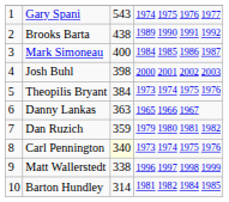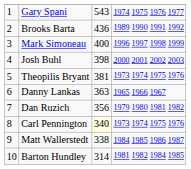 <table class="wikitable">
 <tr>
 </tr>
 <tr>
 <td>1</td>
 <td><a href='#'>Gary Spani</a></td>
 <td>543</td>
 <td style="font-size:80%;"><a href='#'>1974</a> <a href='#'>1975</a> <a href='#'>1976</a> <a href='#'>1977</a></td>
 </tr>
 <tr>
 <td>2</td>
 <td>Brooks Barta</td>
-<td>438</td>
+<td>436</td>
 <td style="font-size:80%;"><a href='#'>1989</a> <a href='#'>1990</a> <a href='#'>1991</a> <a href='#'>1992</a></td>
 </tr>
 <tr>
 <td>3</td>
 <td><a href='#'>Mark Simoneau</a></td>
 <td>400</td>
-<td style="font-size:80%;"><a href='#'>1984</a> <a href='#'>1985</a> <a href='#'>1986</a> <a href='#'>1987</a></td>
+<td style="font-size:80%;"><a href='#'>1996</a> <a href='#'>1997</a> <a href='#'>1998</a> <a href='#'>1999</a></td>
 </tr>
 <tr>
 <td>4</td>
 <td>Josh Buhl</td>
 <td>398</td>
 <td style="font-size:80%;"><a href='#'>2000</a> <a href='#'>2001</a> <a href='#'>2002</a> <a href='#'>2003</a></td>
 </tr>
 <tr>
 <td>5</td>
 <td>Theopilis Bryant</td>
-<td>384</td>
+<td>381</td>
 <td style="font-size:80%;"><a href='#'>1973</a> <a href='#'>1974</a> <a href='#'>1975</a> <a href='#'>1976</a></td>
 </tr>
 <tr>
 <td>6</td>
 <td>Danny Lankas</td>
 <td>363</td>
 <td style="font-size:80%;"><a href='#'>1965</a> <a href='#'>1966</a> <a href='#'>1967</a></td>
 </tr>
 <tr>
 <td>7</td>
 <td>Dan Ruzich</td>
-<td>359</td>
+<td>356</td>
 <td style="font-size:80%;"><a href='#'>1979</a> <a href='#'>1980</a> <a href='#'>1981</a> <a href='#'>1982</a></td>
 </tr>
 <tr>
 <td>8</td>
 <td>Carl Pennington</td>
 <td style="background: lightyellow;">340</td>
 <td style="font-size:80%;"><a href='#'>1973</a> <a href='#'>1974</a> <a href='#'>1975</a> <a href='#'>1976</a></td>
 </tr>
 <tr>
 <td>9</td>
 <td>Matt Wallerstedt</td>
 <td>338</td>
-<td style="font-size:80%;"><a href='#'>1996</a> <a href='#'>1997</a> <a href='#'>1998</a> <a href='#'>1999</a></td>
+<td style="font-size:80%;"><a href='#'>1984</a> <a href='#'>1985</a> <a href='#'>1986</a> <a href='#'>1987</a></td>
 </tr>
 <tr>
 <td>10</td>
 <td>Barton Hundley</td>
 <td>314</td>
 <td style="font-size:80%;"><a href='#'>1981</a> <a href='#'>1982</a> <a href='#'>1984</a> <a href='#'>1985</a></td>
 </tr>
 </table>
